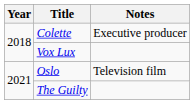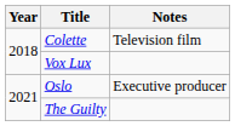 <table class="wikitable sortable">
 <tr>
 <th>Year</th>
 <th>Title</th>
 <th>Notes</th>
 </tr>
 <tr>
 <td rowspan="2">2018</td>
 <td><em><a href='#'>Colette</a></em></td>
-<td>Executive producer</td>
+<td>Television film</td>
 </tr>
 <tr>
 <td><em><a href='#'>Vox Lux</a></em></td>
 <td></td>
 </tr>
 <tr>
 <td rowspan="2">2021</td>
 <td><em><a href='#'>Oslo</a></em></td>
-<td>Television film</td>
+<td>Executive producer</td>
 </tr>
 <tr>
 <td><em><a href='#'>The Guilty</a></em></td>
 <td></td>
 </tr>
 </table>
